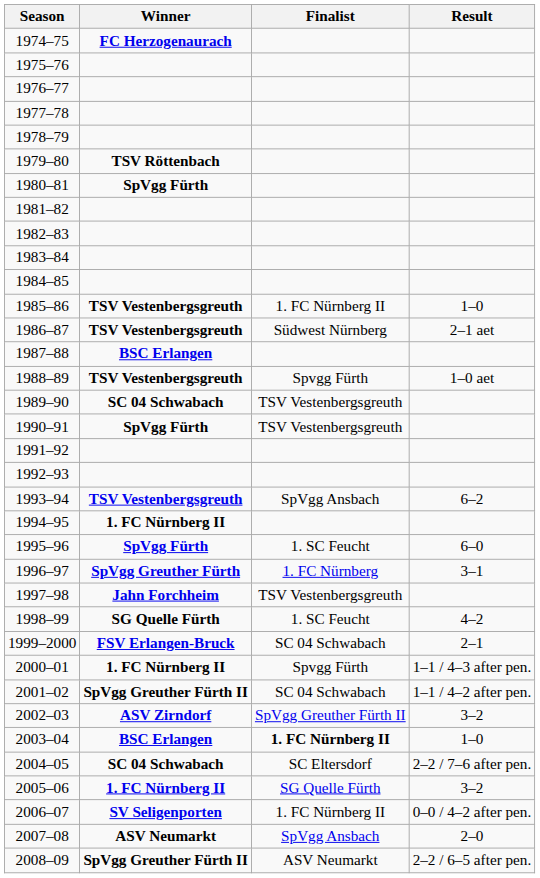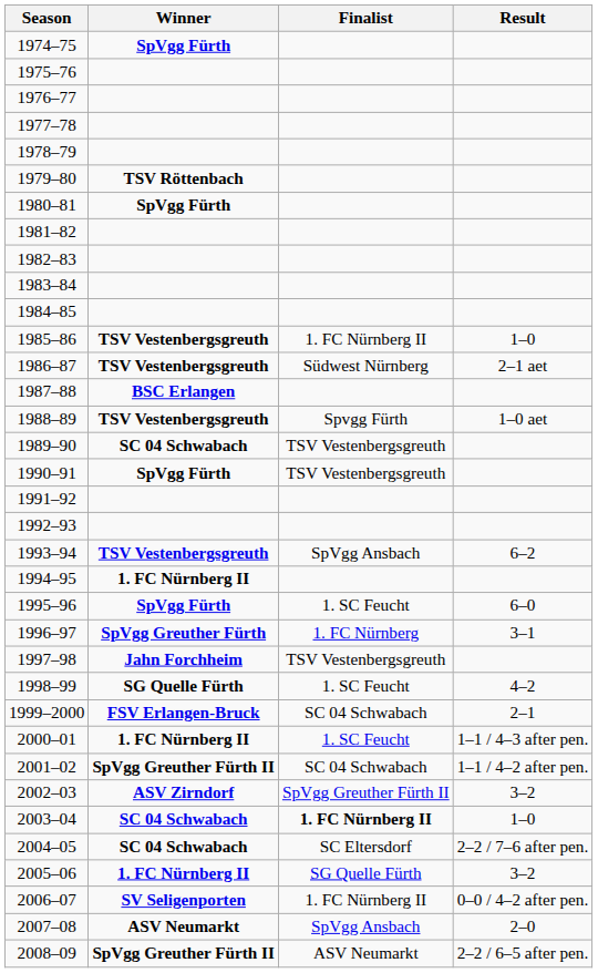 <table class="wikitable">
 <tr>
 <th>Season</th>
 <th>Winner</th>
 <th>Finalist</th>
 <th>Result</th>
 </tr>
 <tr align="center">
 <td>1974–75</td>
-<td><strong><a href='#'>FC Herzogenaurach</a></strong></td>
+<td><strong><a href='#'>SpVgg Fürth</a></strong></td>
 <td></td>
 <td></td>
 </tr>
 <tr align="center">
 <td>1975–76</td>
 <td></td>
 <td></td>
 <td></td>
 </tr>
 <tr align="center">
 <td>1976–77</td>
 <td></td>
 <td></td>
 <td></td>
 </tr>
 <tr align="center">
 <td>1977–78</td>
 <td></td>
 <td></td>
 <td></td>
 </tr>
 <tr align="center">
 <td>1978–79</td>
 <td></td>
 <td></td>
 <td></td>
 </tr>
 <tr align="center">
 <td>1979–80</td>
 <td><strong>TSV Röttenbach</strong></td>
 <td></td>
 <td></td>
 </tr>
 <tr align="center">
 <td>1980–81</td>
 <td><strong>SpVgg Fürth</strong></td>
 <td></td>
 <td></td>
 </tr>
 <tr align="center">
 <td>1981–82</td>
 <td></td>
 <td></td>
 <td></td>
 </tr>
 <tr align="center">
 <td>1982–83</td>
 <td></td>
 <td></td>
 <td></td>
 </tr>
 <tr align="center">
 <td>1983–84</td>
 <td></td>
 <td></td>
 <td></td>
 </tr>
 <tr align="center">
 <td>1984–85</td>
 <td></td>
 <td></td>
 <td></td>
 </tr>
 <tr align="center">
 <td>1985–86</td>
 <td><strong>TSV Vestenbergsgreuth</strong></td>
 <td>1. FC Nürnberg II</td>
 <td>1–0</td>
 </tr>
 <tr align="center">
 <td>1986–87</td>
 <td><strong>TSV Vestenbergsgreuth</strong></td>
 <td>Südwest Nürnberg</td>
 <td>2–1 aet</td>
 </tr>
 <tr align="center">
 <td>1987–88</td>
 <td><strong><a href='#'>BSC Erlangen</a></strong></td>
 <td></td>
 <td></td>
 </tr>
 <tr align="center">
 <td>1988–89</td>
 <td><strong>TSV Vestenbergsgreuth</strong></td>
 <td>Spvgg Fürth</td>
 <td>1–0 aet</td>
 </tr>
 <tr align="center">
 <td>1989–90</td>
 <td><strong>SC 04 Schwabach</strong></td>
 <td>TSV Vestenbergsgreuth</td>
 <td></td>
 </tr>
 <tr align="center">
 <td>1990–91</td>
 <td><strong>SpVgg Fürth</strong></td>
 <td>TSV Vestenbergsgreuth</td>
 <td></td>
 </tr>
 <tr align="center">
 <td>1991–92</td>
 <td></td>
 <td></td>
 <td></td>
 </tr>
 <tr align="center">
 <td>1992–93</td>
 <td></td>
 <td></td>
 <td></td>
 </tr>
 <tr align="center">
 <td>1993–94</td>
 <td><strong><a href='#'>TSV Vestenbergsgreuth</a></strong></td>
 <td>SpVgg Ansbach</td>
 <td>6–2</td>
 </tr>
 <tr align="center">
 <td>1994–95</td>
 <td><strong>1. FC Nürnberg II</strong></td>
 <td></td>
 <td></td>
 </tr>
 <tr align="center">
 <td>1995–96</td>
 <td><strong><a href='#'>SpVgg Fürth</a></strong></td>
 <td>1. SC Feucht</td>
 <td>6–0</td>
 </tr>
 <tr align="center">
 <td>1996–97</td>
 <td><strong><a href='#'>SpVgg Greuther Fürth</a></strong></td>
 <td><a href='#'>1. FC Nürnberg</a></td>
 <td>3–1</td>
 </tr>
 <tr align="center">
 <td>1997–98</td>
 <td><strong><a href='#'>Jahn Forchheim</a></strong></td>
 <td>TSV Vestenbergsgreuth</td>
 <td></td>
 </tr>
 <tr align="center">
 <td>1998–99</td>
 <td><strong>SG Quelle Fürth</strong></td>
 <td>1. SC Feucht</td>
 <td>4–2</td>
 </tr>
 <tr align="center">
 <td>1999–2000</td>
 <td><strong><a href='#'>FSV Erlangen-Bruck</a></strong></td>
 <td>SC 04 Schwabach</td>
 <td>2–1</td>
 </tr>
 <tr align="center">
 <td>2000–01</td>
 <td><strong>1. FC Nürnberg II</strong></td>
-<td>Spvgg Fürth</td>
+<td><a href='#'>1. SC Feucht</a></td>
 <td>1–1 / 4–3 after pen.</td>
 </tr>
 <tr align="center">
 <td>2001–02</td>
 <td><strong>SpVgg Greuther Fürth II</strong></td>
 <td>SC 04 Schwabach</td>
 <td>1–1 / 4–2 after pen.</td>
 </tr>
 <tr align="center">
 <td>2002–03</td>
 <td><strong><a href='#'>ASV Zirndorf</a></strong></td>
 <td><a href='#'>SpVgg Greuther Fürth II</a></td>
 <td>3–2</td>
 </tr>
 <tr align="center">
 <td>2003–04</td>
-<td><strong><a href='#'>BSC Erlangen</a></strong></td>
+<td><strong><a href='#'>SC 04 Schwabach</a></strong></td>
 <td><strong>1. FC Nürnberg II</strong></td>
 <td>1–0</td>
 </tr>
 <tr align="center">
 <td>2004–05</td>
 <td><strong>SC 04 Schwabach</strong></td>
 <td>SC Eltersdorf</td>
 <td>2–2 / 7–6 after pen.</td>
 </tr>
 <tr align="center">
 <td>2005–06</td>
 <td><strong><a href='#'>1. FC Nürnberg II</a></strong></td>
 <td><a href='#'>SG Quelle Fürth</a></td>
 <td>3–2</td>
 </tr>
 <tr align="center">
 <td>2006–07</td>
 <td><strong><a href='#'>SV Seligenporten</a></strong></td>
 <td>1. FC Nürnberg II</td>
 <td>0–0 / 4–2 after pen.</td>
 </tr>
 <tr align="center">
 <td>2007–08</td>
 <td><strong>ASV Neumarkt</strong></td>
 <td><a href='#'>SpVgg Ansbach</a></td>
 <td>2–0</td>
 </tr>
 <tr align="center">
 <td>2008–09</td>
 <td><strong>SpVgg Greuther Fürth II</strong></td>
 <td>ASV Neumarkt</td>
 <td>2–2 / 6–5 after pen.</td>
 </tr>
 </table>
